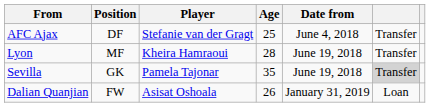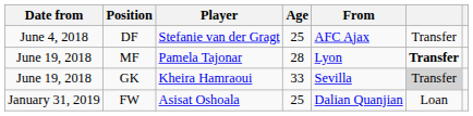 <table class="wikitable" style="text-align:center;">
 <tr>
-<th>From</th>
+<th>Date from</th>
 <th>Position</th>
 <th>Player</th>
 <th>Age</th>
-<th>Date from</th>
+<th>From</th>
 <th></th>
 <th></th>
 </tr>
 <tr>
-<td style="text-align:left"> <a href='#'>AFC Ajax</a></td>
+<td>June 4, 2018</td>
 <td>DF</td>
 <td style="text-align:left"> <a href='#'>Stefanie van der Gragt</a></td>
 <td>25</td>
-<td>June 4, 2018</td>
+<td style="text-align:left"> <a href='#'>AFC Ajax</a></td>
 <td>Transfer</td>
 <td></td>
 </tr>
 <tr>
+<td>June 19, 2018</td>
+<td>MF</td>
+<td style="text-align:left"> <a href='#'>Pamela Tajonar</a></td>
+<td>28</td>
 <td style="text-align:left"> <a href='#'>Lyon</a></td>
-<td>MF</td>
-<td style="text-align:left"> <a href='#'>Kheira Hamraoui</a></td>
-<td>28</td>
-<td>June 19, 2018</td>
-<td>Transfer</td>
+<td><strong>Transfer</strong></td>
 <td></td>
 </tr>
 <tr>
+<td>June 19, 2018</td>
+<td>GK</td>
+<td style="text-align:left"> <a href='#'>Kheira Hamraoui</a></td>
+<td>33</td>
 <td style="text-align:left"> <a href='#'>Sevilla</a></td>
-<td>GK</td>
-<td style="text-align:left"> <a href='#'>Pamela Tajonar</a></td>
-<td>35</td>
-<td>June 19, 2018</td>
 <td style="background: lightgrey;">Transfer</td>
 <td></td>
 </tr>
 <tr>
-<td style="text-align:left"> <a href='#'>Dalian Quanjian</a></td>
+<td>January 31, 2019</td>
 <td>FW</td>
 <td style="text-align:left"> <a href='#'>Asisat Oshoala</a></td>
-<td>26</td>
-<td>January 31, 2019</td>
+<td>25</td>
+<td style="text-align:left"> <a href='#'>Dalian Quanjian</a></td>
 <td>Loan</td>
 <td></td>
 </tr>
 </table>
